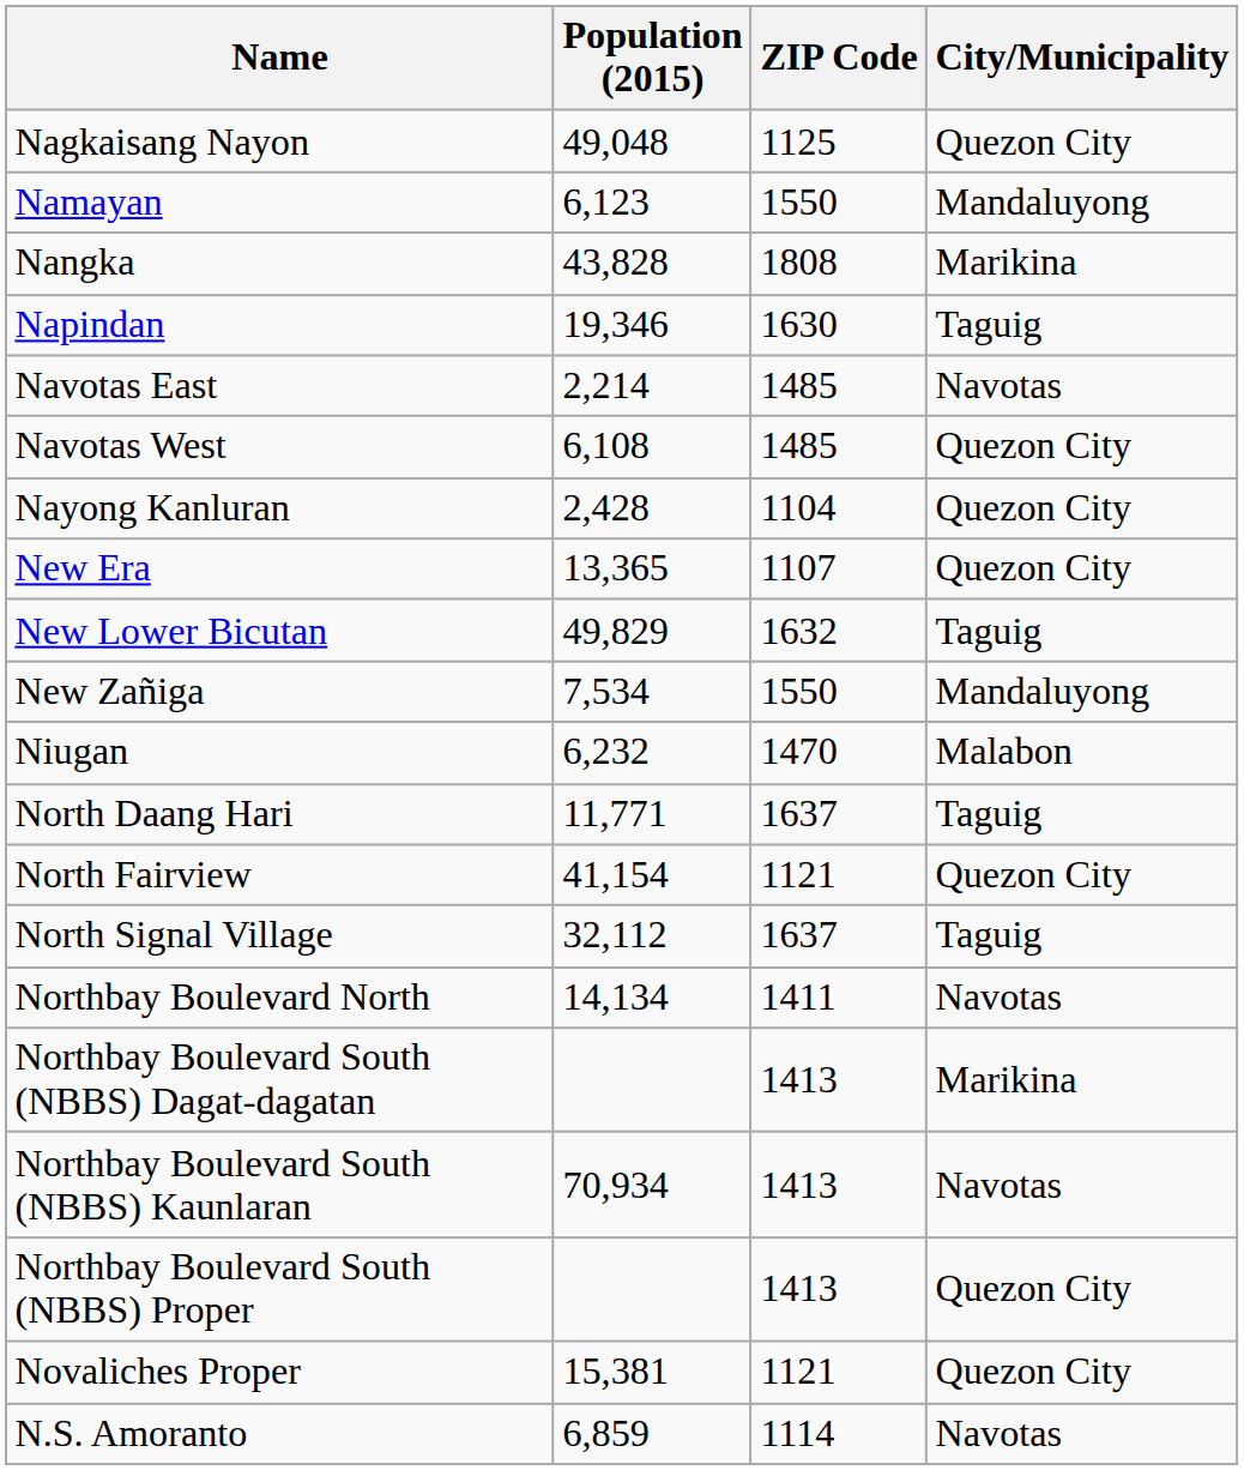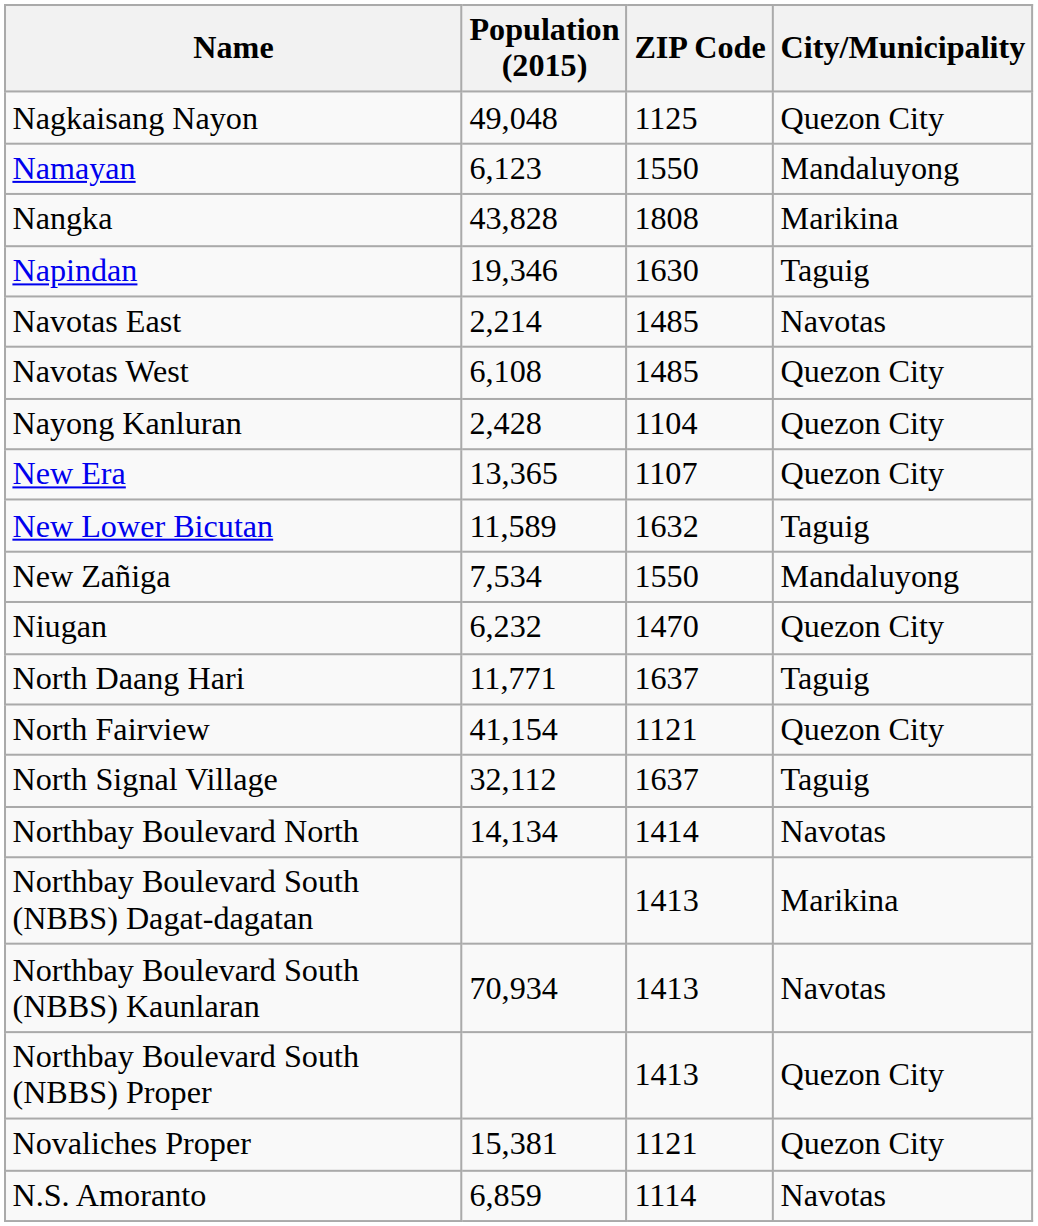 <table class="wikitable sortable">
 <tr>
 <th style="width: 220px;">Name</th>
 <th>Population<br>(2015)</th>
 <th>ZIP Code</th>
 <th>City/Municipality</th>
 </tr>
 <tr>
 <td>Nagkaisang Nayon</td>
 <td>49,048</td>
 <td>1125</td>
 <td>Quezon City</td>
 </tr>
 <tr>
 <td><a href='#'>Namayan</a></td>
 <td>6,123</td>
 <td>1550</td>
 <td>Mandaluyong</td>
 </tr>
 <tr>
 <td>Nangka</td>
 <td>43,828</td>
 <td>1808</td>
 <td>Marikina</td>
 </tr>
 <tr>
 <td><a href='#'>Napindan</a></td>
 <td>19,346</td>
 <td>1630</td>
 <td>Taguig</td>
 </tr>
 <tr>
 <td>Navotas East</td>
 <td>2,214</td>
 <td>1485</td>
 <td>Navotas</td>
 </tr>
 <tr>
 <td>Navotas West</td>
 <td>6,108</td>
 <td>1485</td>
 <td>Quezon City</td>
 </tr>
 <tr>
 <td>Nayong Kanluran</td>
 <td>2,428</td>
 <td>1104</td>
 <td>Quezon City</td>
 </tr>
 <tr>
 <td><a href='#'>New Era</a></td>
 <td>13,365</td>
 <td>1107</td>
 <td>Quezon City</td>
 </tr>
 <tr>
 <td><a href='#'>New Lower Bicutan</a></td>
-<td>49,829</td>
+<td>11,589</td>
 <td>1632</td>
 <td>Taguig</td>
 </tr>
 <tr>
 <td>New Zañiga</td>
 <td>7,534</td>
 <td>1550</td>
 <td>Mandaluyong</td>
 </tr>
 <tr>
 <td>Niugan</td>
 <td>6,232</td>
 <td>1470</td>
-<td>Malabon</td>
+<td>Quezon City</td>
 </tr>
 <tr>
 <td>North Daang Hari</td>
 <td>11,771</td>
 <td>1637</td>
 <td>Taguig</td>
 </tr>
 <tr>
 <td>North Fairview</td>
 <td>41,154</td>
 <td>1121</td>
 <td>Quezon City</td>
 </tr>
 <tr>
 <td>North Signal Village</td>
 <td>32,112</td>
 <td>1637</td>
 <td>Taguig</td>
 </tr>
 <tr>
 <td>Northbay Boulevard North</td>
 <td>14,134</td>
-<td>1411</td>
+<td>1414</td>
 <td>Navotas</td>
 </tr>
 <tr>
 <td>Northbay Boulevard South (NBBS) Dagat-dagatan</td>
 <td></td>
 <td>1413</td>
 <td>Marikina</td>
 </tr>
 <tr>
 <td>Northbay Boulevard South (NBBS) Kaunlaran</td>
 <td>70,934</td>
 <td>1413</td>
 <td>Navotas</td>
 </tr>
 <tr>
 <td>Northbay Boulevard South (NBBS) Proper</td>
 <td></td>
 <td>1413</td>
 <td>Quezon City</td>
 </tr>
 <tr>
 <td>Novaliches Proper</td>
 <td>15,381</td>
 <td>1121</td>
 <td>Quezon City</td>
 </tr>
 <tr>
 <td>N.S. Amoranto</td>
 <td>6,859</td>
 <td>1114</td>
 <td>Navotas</td>
 </tr>
 </table>
